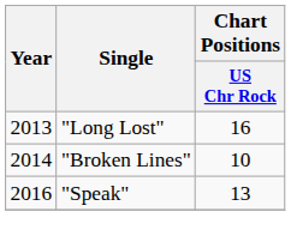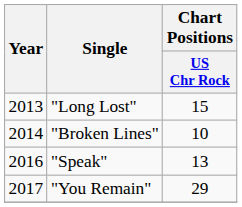 <table class="wikitable" style="text-align:center;">
 <tr>
 <th rowspan="2">Year</th>
 <th rowspan="2">Single</th>
 <th colspan="1">Chart Positions</th>
 </tr>
 <tr style="font-size:smaller;">
 <th width="45"><a href='#'>US<br>Chr Rock</a></th>
 </tr>
 <tr>
 <td>2013</td>
 <td align="left">"Long Lost"</td>
-<td>16</td>
+<td>15</td>
 </tr>
 <tr>
 <td>2014</td>
 <td align="left">"Broken Lines"</td>
 <td>10</td>
 </tr>
 <tr>
 <td>2016</td>
 <td align="left">"Speak"</td>
 <td>13</td>
 </tr>
 <tr>
+<td>2017</td>
+<td align="left">"You Remain"</td>
+<td>29</td>
+</tr>
+<tr>
 </tr>
 </table>
